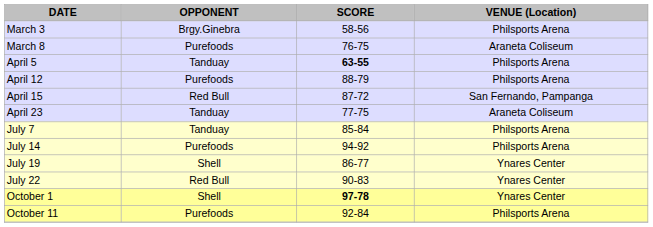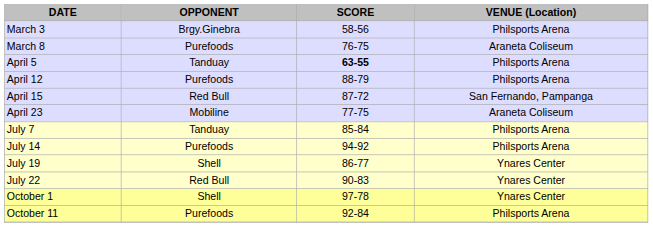 <table class="wikitable" border="1">
 <tr>
 <th style="background:#C0C0C0;" width="10%"><strong>DATE</strong></th>
 <th style="background:#C0C0C0;" width="15%"><strong>OPPONENT</strong></th>
 <th style="background:#C0C0C0;" width="10%"><strong>SCORE</strong></th>
 <th style="background:#C0C0C0;" width="20%"><strong>VENUE (Location)</strong></th>
 </tr>
 <tr bgcolor=#DDDDFF>
 <td>March 3</td>
 <td align=center>Brgy.Ginebra</td>
 <td align=center>58-56</td>
 <td align=center>Philsports Arena</td>
 </tr>
 <tr bgcolor=#DDDDFF>
 <td>March 8</td>
 <td align=center>Purefoods</td>
 <td align=center>76-75 </td>
 <td align=center>Araneta Coliseum</td>
 </tr>
 <tr bgcolor=#DDDDFF>
 <td>April 5</td>
 <td align=center>Tanduay</td>
 <td align=center><strong>63-55 </strong></td>
 <td align=center>Philsports Arena</td>
 </tr>
 <tr bgcolor=#DDDDFF>
 <td>April 12</td>
 <td align=center>Purefoods</td>
 <td align=center>88-79</td>
 <td align=center>Philsports Arena</td>
 </tr>
 <tr bgcolor=#DDDDFF>
 <td>April 15</td>
 <td align=center>Red Bull</td>
 <td align=center>87-72</td>
 <td align=center>San Fernando, Pampanga</td>
 </tr>
 <tr bgcolor=#DDDDFF>
 <td>April 23</td>
-<td align=center>Tanduay</td>
+<td align=center>Mobiline</td>
 <td align=center>77-75</td>
 <td align=center>Araneta Coliseum</td>
 </tr>
 <tr bgcolor=#FFFFCC>
 <td>July 7</td>
 <td align=center>Tanduay</td>
 <td align=center>85-84</td>
 <td align=center>Philsports Arena</td>
 </tr>
 <tr bgcolor=#FFFFCC>
 <td>July 14</td>
 <td align=center>Purefoods</td>
 <td align=center>94-92</td>
 <td align=center>Philsports Arena</td>
 </tr>
 <tr bgcolor=#FFFFCC>
 <td>July 19</td>
 <td align=center>Shell</td>
 <td align=center>86-77</td>
 <td align=center>Ynares Center</td>
 </tr>
 <tr bgcolor=#FFFFCC>
 <td>July 22</td>
 <td align=center>Red Bull</td>
 <td align=center>90-83 </td>
 <td align=center>Ynares Center</td>
 </tr>
 <tr bgcolor=#FFFF99>
 <td>October 1</td>
 <td align=center>Shell</td>
-<td align=center><strong>97-78 </strong></td>
+<td align=center>97-78 </td>
 <td align=center>Ynares Center</td>
 </tr>
 <tr bgcolor=#FFFF99>
 <td>October 11</td>
 <td align=center>Purefoods</td>
 <td align=center>92-84</td>
 <td align=center>Philsports Arena</td>
 </tr>
 <tr>
 </tr>
 </table>
